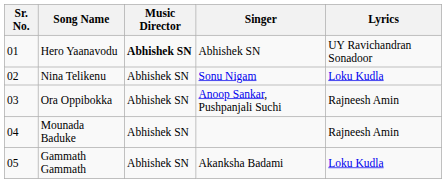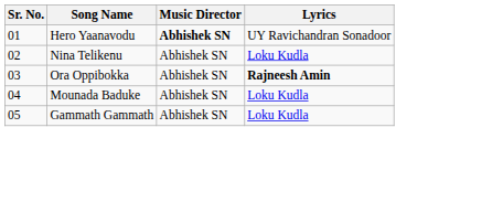 <table class="wikitable">
 <tr>
 <th>Sr. No.</th>
 <th>Song Name</th>
 <th>Music Director</th>
-<th>Singer</th>
 <th>Lyrics</th>
 </tr>
 <tr>
 <td>01</td>
 <td>Hero Yaanavodu</td>
 <td><strong>Abhishek SN</strong></td>
-<td>Abhishek SN</td>
 <td>UY Ravichandran Sonadoor</td>
 </tr>
 <tr>
 <td>02</td>
 <td>Nina Telikenu</td>
 <td>Abhishek SN</td>
-<td><a href='#'>Sonu Nigam</a></td>
 <td><a href='#'>Loku Kudla</a></td>
 </tr>
 <tr>
 <td>03</td>
 <td>Ora Oppibokka</td>
 <td>Abhishek SN</td>
-<td><a href='#'>Anoop Sankar</a>, Pushpanjali Suchi</td>
-<td>Rajneesh Amin</td>
+<td><strong>Rajneesh Amin</strong></td>
 </tr>
 <tr>
 <td>04</td>
 <td>Mounada Baduke</td>
 <td>Abhishek SN</td>
-<td></td>
-<td>Rajneesh Amin</td>
+<td><a href='#'>Loku Kudla</a></td>
 </tr>
 <tr>
 <td>05</td>
 <td>Gammath Gammath</td>
 <td>Abhishek SN</td>
-<td>Akanksha Badami</td>
 <td><a href='#'>Loku Kudla</a></td>
 </tr>
 </table>
